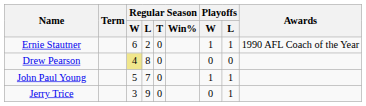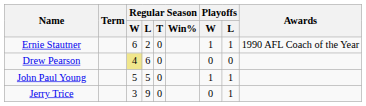 <table class="wikitable">
 <tr>
 <th rowspan="2" style="width:140px;">Name</th>
 <th rowspan="2">Term</th>
 <th colspan="4">Regular Season</th>
 <th colspan="2">Playoffs</th>
 <th rowspan="2">Awards</th>
 </tr>
 <tr>
 <th>W</th>
 <th>L</th>
 <th>T</th>
 <th>Win%</th>
 <th>W</th>
 <th>L</th>
 </tr>
 <tr>
 <td style="text-align:center;"><a href='#'>Ernie Stautner</a></td>
 <td style="text-align:center;"></td>
 <td style="text-align:center;">6</td>
 <td style="text-align:center;">2</td>
 <td style="text-align:center;">0</td>
 <td style="text-align:center;"></td>
 <td style="text-align:center;">1</td>
 <td style="text-align:center;">1</td>
 <td style="text-align:center;">1990 AFL Coach of the Year</td>
 </tr>
 <tr>
 <td style="text-align:center;"><a href='#'>Drew Pearson</a></td>
 <td style="text-align:center;"></td>
 <td style="background: khaki; text-align:center;">4</td>
-<td style="text-align:center;">8</td>
+<td style="text-align:center;">6</td>
 <td style="text-align:center;">0</td>
 <td style="text-align:center;"></td>
 <td style="text-align:center;">0</td>
 <td style="text-align:center;">0</td>
 <td style="text-align:center;"></td>
 </tr>
 <tr>
 <td style="text-align:center;"><a href='#'>John Paul Young</a></td>
 <td style="text-align:center;"></td>
 <td style="text-align:center;">5</td>
-<td style="text-align:center;">7</td>
+<td style="text-align:center;">5</td>
 <td style="text-align:center;">0</td>
 <td style="text-align:center;"></td>
 <td style="text-align:center;">1</td>
 <td style="text-align:center;">1</td>
 <td style="text-align:center;"></td>
 </tr>
 <tr>
 <td style="text-align:center;"><a href='#'>Jerry Trice</a></td>
 <td style="text-align:center;"></td>
 <td style="text-align:center;">3</td>
 <td style="text-align:center;">9</td>
 <td style="text-align:center;">0</td>
 <td style="text-align:center;"></td>
 <td style="text-align:center;">0</td>
 <td style="text-align:center;">1</td>
 <td style="text-align:center;"></td>
 </tr>
 </table>
